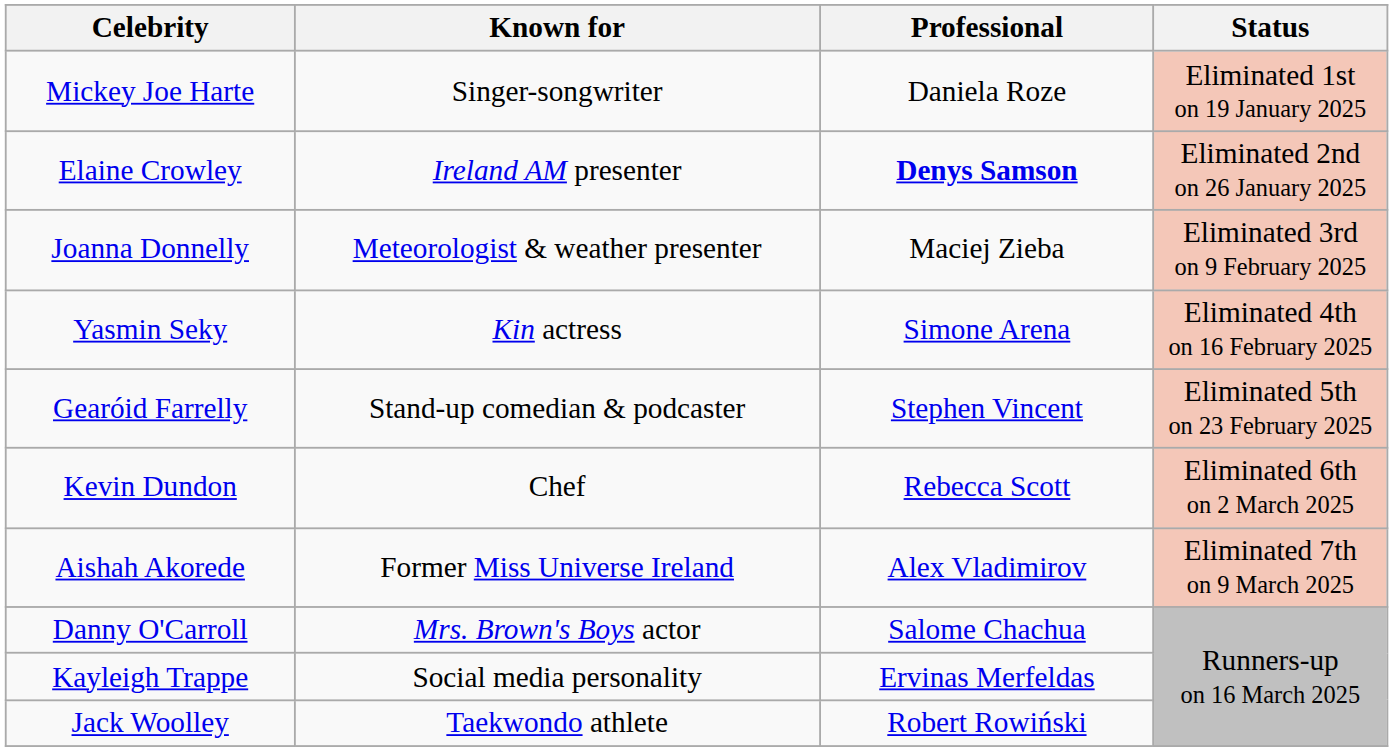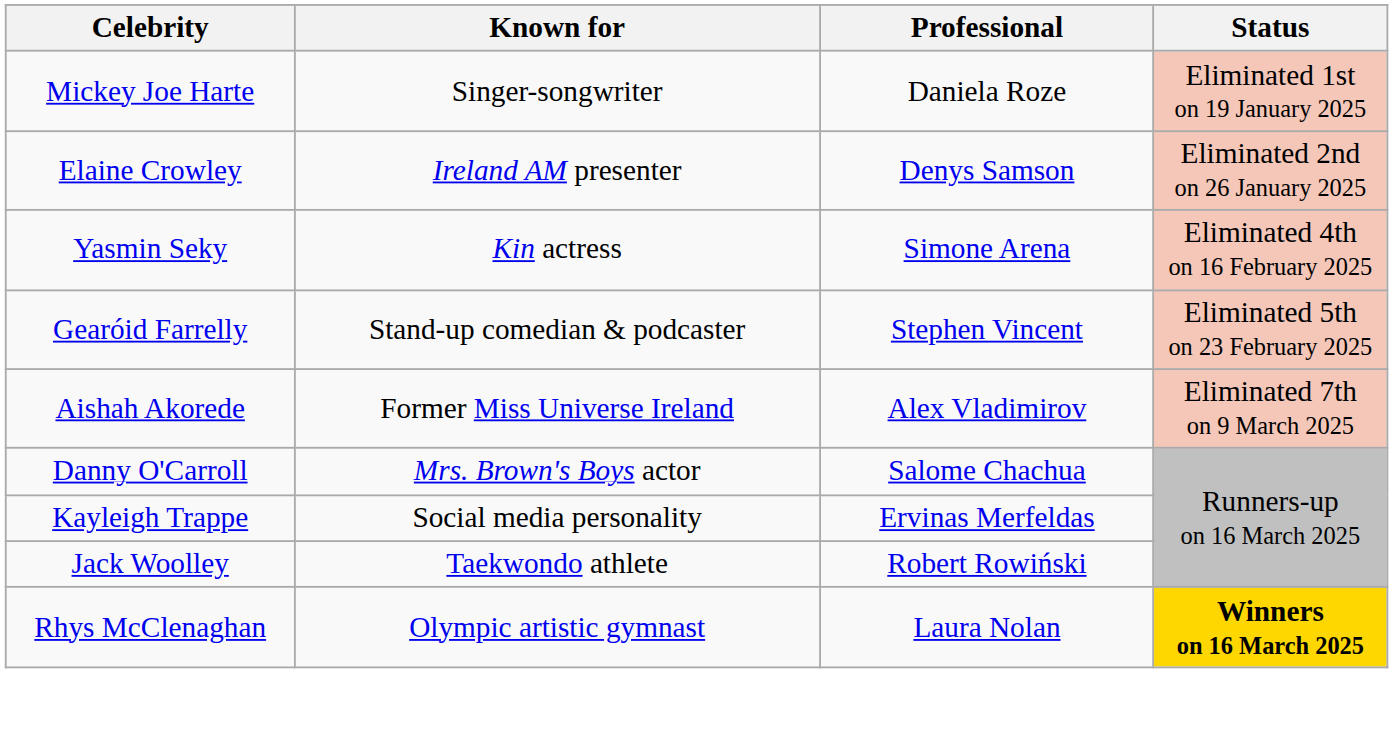 <table class="wikitable" style="margin: auto; text-align: center;">
 <tr>
 <th style="width:150px;">Celebrity</th>
 <th style="width:280px;">Known for</th>
 <th style="width:175px;">Professional</th>
 <th style="width:120px;">Status</th>
 </tr>
 <tr>
 <td><a href='#'>Mickey Joe Harte</a></td>
 <td>Singer-songwriter</td>
 <td>Daniela Roze</td>
 <td bgcolor="#f4c7b8">Eliminated 1st<br><small>on 19 January 2025</small></td>
 </tr>
 <tr>
 <td><a href='#'>Elaine Crowley</a></td>
 <td><em><a href='#'>Ireland AM</a></em> presenter</td>
-<td><strong><a href='#'>Denys Samson</a></strong></td>
+<td><a href='#'>Denys Samson</a></td>
 <td bgcolor="#f4c7b8">Eliminated 2nd<br><small>on 26 January 2025</small></td>
-</tr>
-<tr>
-<td><a href='#'>Joanna Donnelly</a></td>
-<td><a href='#'>Meteorologist</a> & weather presenter</td>
-<td>Maciej Zieba</td>
-<td bgcolor="#f4c7b8">Eliminated 3rd<br><small>on 9 February 2025</small></td>
 </tr>
 <tr>
 <td><a href='#'>Yasmin Seky</a></td>
 <td><a href='#'><em>Kin</em></a> actress</td>
 <td><a href='#'>Simone Arena</a></td>
 <td bgcolor="#f4c7b8">Eliminated 4th<br><small>on 16 February 2025</small></td>
 </tr>
 <tr>
 <td><a href='#'>Gearóid Farrelly</a></td>
 <td>Stand-up comedian & podcaster</td>
 <td><a href='#'>Stephen Vincent</a></td>
 <td bgcolor="#f4c7b8">Eliminated 5th<br><small>on 23 February 2025</small></td>
-</tr>
-<tr>
-<td><a href='#'>Kevin Dundon</a></td>
-<td>Chef</td>
-<td><a href='#'>Rebecca Scott</a></td>
-<td bgcolor="#f4c7b8">Eliminated 6th<br><small>on 2 March 2025</small></td>
 </tr>
 <tr>
 <td><a href='#'>Aishah Akorede</a></td>
 <td>Former <a href='#'>Miss Universe Ireland</a></td>
 <td><a href='#'>Alex Vladimirov</a></td>
 <td bgcolor="#f4c7b8">Eliminated 7th<br><small>on 9 March 2025</small></td>
 </tr>
 <tr>
 <td><a href='#'>Danny O'Carroll</a></td>
 <td><em><a href='#'>Mrs. Brown's Boys</a></em> actor</td>
 <td><a href='#'>Salome Chachua</a></td>
 <td rowspan="3" style="background:silver;">Runners-up <br> <small> on 16 March 2025</small></td>
 </tr>
 <tr>
 <td><a href='#'>Kayleigh Trappe</a></td>
 <td>Social media personality</td>
 <td><a href='#'>Ervinas Merfeldas</a></td>
 </tr>
 <tr>
 <td><a href='#'>Jack Woolley</a></td>
 <td><a href='#'>Taekwondo</a> athlete</td>
 <td><a href='#'>Robert Rowiński</a></td>
 </tr>
+<tr>
+<td><a href='#'>Rhys McClenaghan</a></td>
+<td><a href='#'>Olympic artistic gymnast</a></td>
+<td><a href='#'>Laura Nolan</a></td>
+<td style="background:gold;"><strong>Winners</strong> <br> <small> <strong>on 16 March 2025</strong></small></td>
+</tr>
 </table>
